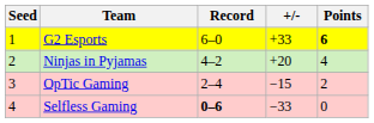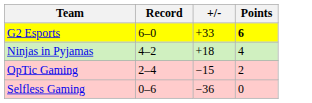 <table class="wikitable sortable" style=font-size:100%>
 <tr>
-<th width=30px>Seed</th>
 <th width=170px>Team</th>
 <th width=70px>Record</th>
 <th width=50px>+/-</th>
 <th width=50px>Points</th>
 </tr>
 <tr style="background: #FFFF00;">
-<td>1</td>
 <td><a href='#'>G2 Esports</a></td>
 <td>6–0</td>
 <td>+33</td>
 <td><strong>6</strong></td>
 </tr>
 <tr style="background: #D0F0C0;">
-<td>2</td>
 <td><a href='#'>Ninjas in Pyjamas</a></td>
 <td>4–2</td>
-<td>+20</td>
+<td>+18</td>
 <td>4</td>
 </tr>
 <tr style="background: #FFCCCC;">
-<td>3</td>
 <td><a href='#'>OpTic Gaming</a></td>
 <td>2–4</td>
 <td>−15</td>
 <td>2</td>
 </tr>
 <tr style="background: #FFCCCC;">
-<td>4</td>
 <td><a href='#'>Selfless Gaming</a></td>
-<td><strong>0–6</strong></td>
-<td>−33</td>
+<td>0–6</td>
+<td>−36</td>
 <td>0</td>
 </tr>
 </table>
